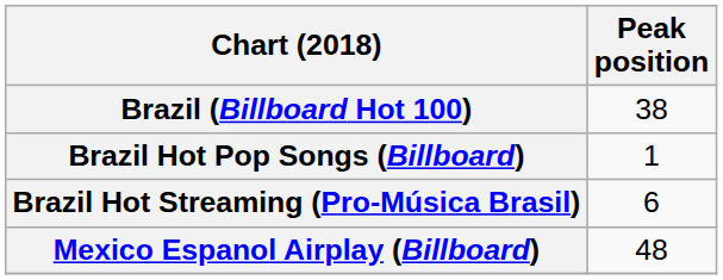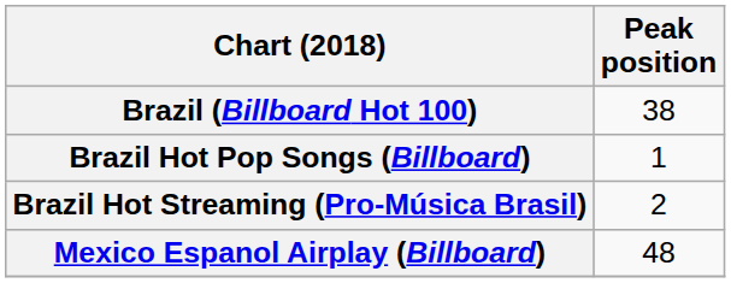 <table class="wikitable sortable plainrowheaders" style="text-align:center">
 <tr>
 <th scope="col">Chart (2018)</th>
 <th scope="col">Peak<br>position</th>
 </tr>
 <tr>
 <th scope="row">Brazil (<a href='#'><em>Billboard</em> Hot 100</a>)</th>
 <td>38</td>
 </tr>
 <tr>
 <th scope="row">Brazil Hot Pop Songs (<em><a href='#'>Billboard</a></em>)</th>
 <td>1</td>
 </tr>
 <tr>
 <th scope="row">Brazil Hot Streaming (<a href='#'>Pro-Música Brasil</a>)</th>
-<td>6</td>
+<td>2</td>
 </tr>
 <tr>
 <th scope="row"><a href='#'>Mexico Espanol Airplay</a> (<em><a href='#'>Billboard</a></em>)</th>
 <td>48</td>
 </tr>
 <tr>
 </tr>
 </table>
